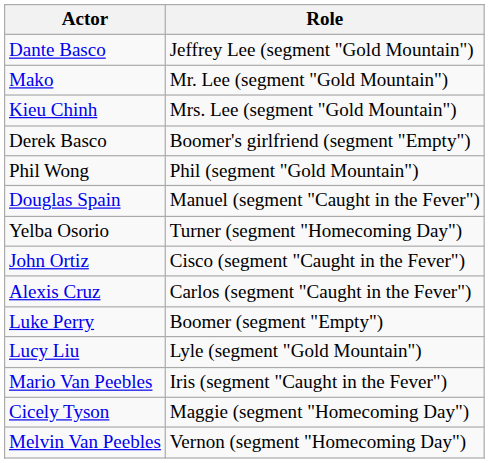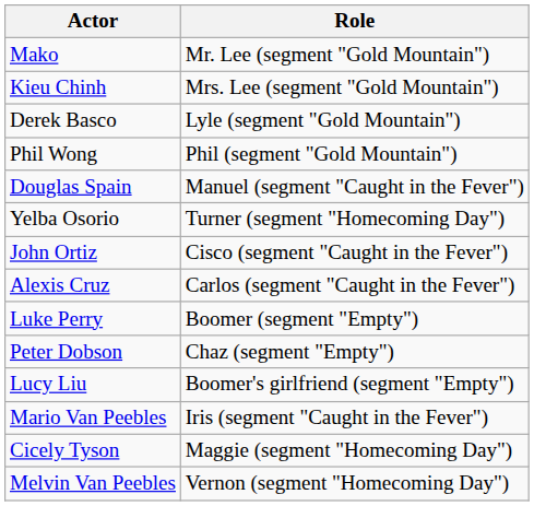 <table class="wikitable">
 <tr>
 <th>Actor</th>
 <th>Role</th>
-</tr>
-<tr>
-<td><a href='#'>Dante Basco</a></td>
-<td>Jeffrey Lee (segment "Gold Mountain")</td>
 </tr>
 <tr>
 <td><a href='#'>Mako</a></td>
 <td>Mr. Lee (segment "Gold Mountain")</td>
 </tr>
 <tr>
 <td><a href='#'>Kieu Chinh</a></td>
 <td>Mrs. Lee (segment "Gold Mountain")</td>
 </tr>
 <tr>
 <td>Derek Basco</td>
-<td>Boomer's girlfriend (segment "Empty")</td>
+<td>Lyle (segment "Gold Mountain")</td>
 </tr>
 <tr>
 <td>Phil Wong</td>
 <td>Phil (segment "Gold Mountain")</td>
 </tr>
 <tr>
 <td><a href='#'>Douglas Spain</a></td>
 <td>Manuel (segment "Caught in the Fever")</td>
 </tr>
 <tr>
 <td>Yelba Osorio</td>
 <td>Turner (segment "Homecoming Day")</td>
 </tr>
 <tr>
 <td><a href='#'>John Ortiz</a></td>
 <td>Cisco (segment "Caught in the Fever")</td>
 </tr>
 <tr>
 <td><a href='#'>Alexis Cruz</a></td>
 <td>Carlos (segment "Caught in the Fever")</td>
 </tr>
 <tr>
 <td><a href='#'>Luke Perry</a></td>
 <td>Boomer (segment "Empty")</td>
 </tr>
 <tr>
+<td><a href='#'>Peter Dobson</a></td>
+<td>Chaz (segment "Empty")</td>
+</tr>
+<tr>
 <td><a href='#'>Lucy Liu</a></td>
-<td>Lyle (segment "Gold Mountain")</td>
+<td>Boomer's girlfriend (segment "Empty")</td>
 </tr>
 <tr>
 <td><a href='#'>Mario Van Peebles</a></td>
 <td>Iris (segment "Caught in the Fever")</td>
 </tr>
 <tr>
 <td><a href='#'>Cicely Tyson</a></td>
 <td>Maggie (segment "Homecoming Day")</td>
 </tr>
 <tr>
 <td><a href='#'>Melvin Van Peebles</a></td>
 <td>Vernon (segment "Homecoming Day")</td>
 </tr>
 </table>
